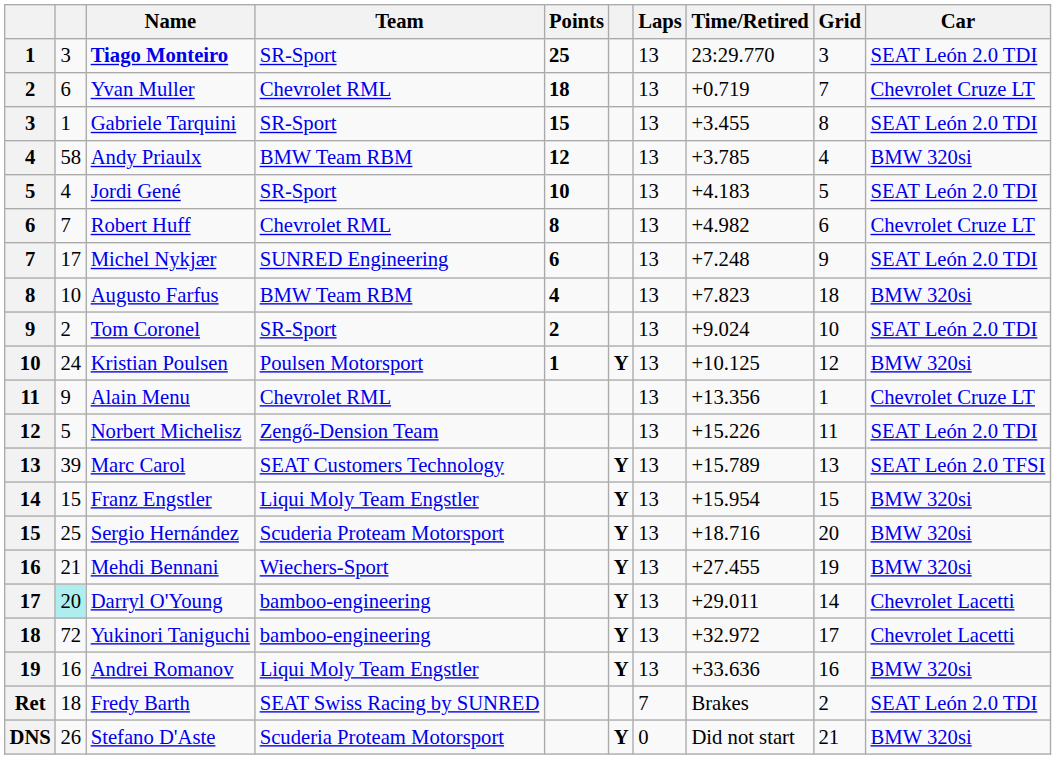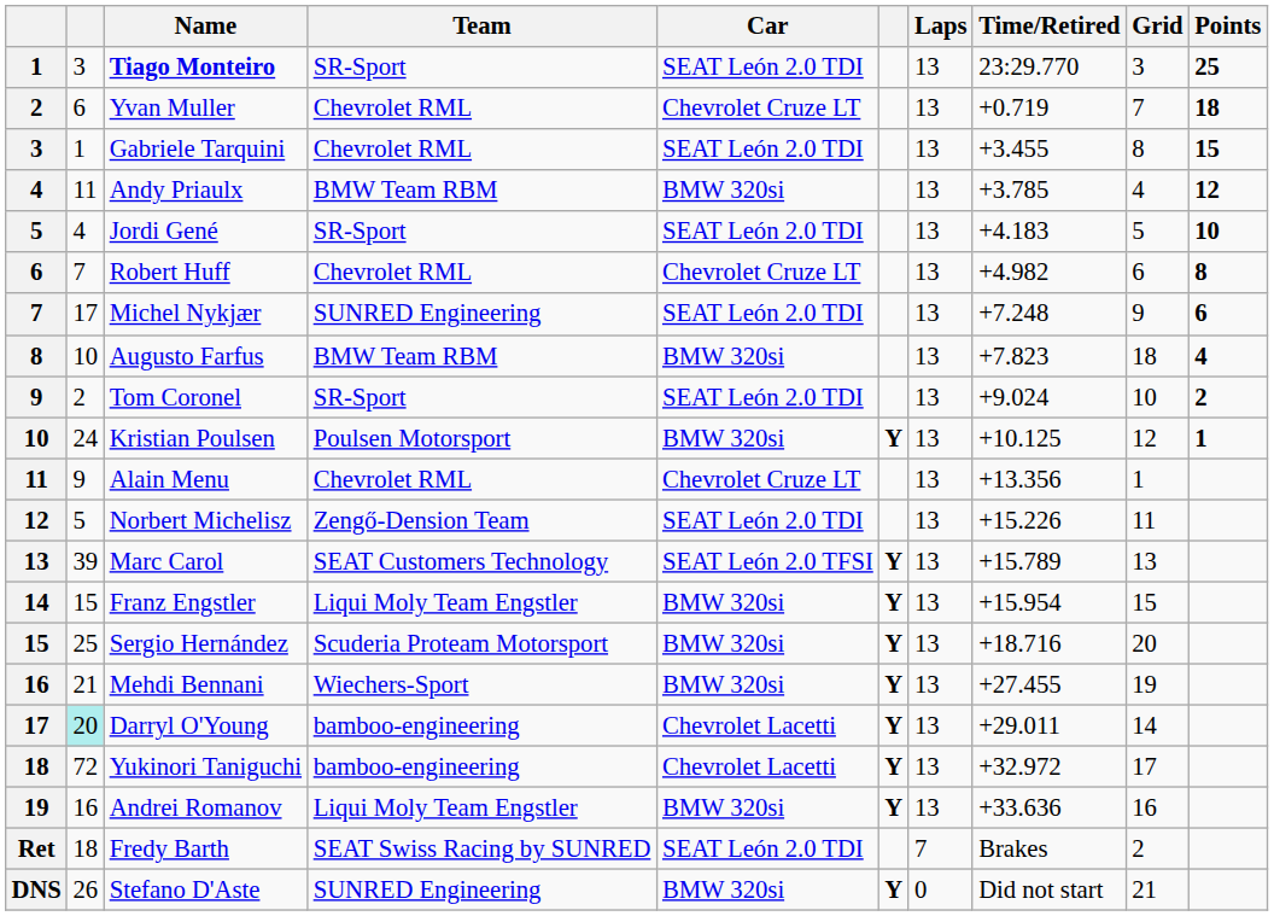 <table class="wikitable sortable" style="font-size: 95%;">
 <tr>
 <th></th>
 <th></th>
 <th>Name</th>
 <th>Team</th>
-<th>Points</th>
+<th>Car</th>
 <th></th>
 <th>Laps</th>
 <th>Time/Retired</th>
 <th>Grid</th>
-<th>Car</th>
+<th>Points</th>
 </tr>
 <tr>
 <th>1</th>
 <td>3</td>
 <td> <strong><a href='#'>Tiago Monteiro</a></strong></td>
 <td><a href='#'>SR-Sport</a></td>
-<td><strong>25</strong></td>
+<td><a href='#'>SEAT León 2.0 TDI</a></td>
 <td></td>
 <td>13</td>
 <td>23:29.770</td>
 <td>3</td>
-<td><a href='#'>SEAT León 2.0 TDI</a></td>
+<td><strong>25</strong></td>
 </tr>
 <tr>
 <th>2</th>
 <td>6</td>
 <td> <a href='#'>Yvan Muller</a></td>
 <td><a href='#'>Chevrolet RML</a></td>
-<td><strong>18</strong></td>
+<td><a href='#'>Chevrolet Cruze LT</a></td>
 <td></td>
 <td>13</td>
 <td>+0.719</td>
 <td>7</td>
-<td><a href='#'>Chevrolet Cruze LT</a></td>
+<td><strong>18</strong></td>
 </tr>
 <tr>
 <th>3</th>
 <td>1</td>
 <td> <a href='#'>Gabriele Tarquini</a></td>
-<td><a href='#'>SR-Sport</a></td>
-<td><strong>15</strong></td>
+<td><a href='#'>Chevrolet RML</a></td>
+<td><a href='#'>SEAT León 2.0 TDI</a></td>
 <td></td>
 <td>13</td>
 <td>+3.455</td>
 <td>8</td>
-<td><a href='#'>SEAT León 2.0 TDI</a></td>
+<td><strong>15</strong></td>
 </tr>
 <tr>
 <th>4</th>
-<td>58</td>
+<td>11</td>
 <td> <a href='#'>Andy Priaulx</a></td>
 <td><a href='#'>BMW Team RBM</a></td>
-<td><strong>12</strong></td>
+<td><a href='#'>BMW 320si</a></td>
 <td></td>
 <td>13</td>
 <td>+3.785</td>
 <td>4</td>
-<td><a href='#'>BMW 320si</a></td>
+<td><strong>12</strong></td>
 </tr>
 <tr>
 <th>5</th>
 <td>4</td>
 <td> <a href='#'>Jordi Gené</a></td>
 <td><a href='#'>SR-Sport</a></td>
-<td><strong>10</strong></td>
+<td><a href='#'>SEAT León 2.0 TDI</a></td>
 <td></td>
 <td>13</td>
 <td>+4.183</td>
 <td>5</td>
-<td><a href='#'>SEAT León 2.0 TDI</a></td>
+<td><strong>10</strong></td>
 </tr>
 <tr>
 <th>6</th>
 <td>7</td>
 <td> <a href='#'>Robert Huff</a></td>
 <td><a href='#'>Chevrolet RML</a></td>
-<td><strong>8</strong></td>
+<td><a href='#'>Chevrolet Cruze LT</a></td>
 <td></td>
 <td>13</td>
 <td>+4.982</td>
 <td>6</td>
-<td><a href='#'>Chevrolet Cruze LT</a></td>
+<td><strong>8</strong></td>
 </tr>
 <tr>
 <th>7</th>
 <td>17</td>
 <td> <a href='#'>Michel Nykjær</a></td>
 <td><a href='#'>SUNRED Engineering</a></td>
-<td><strong>6</strong></td>
+<td><a href='#'>SEAT León 2.0 TDI</a></td>
 <td></td>
 <td>13</td>
 <td>+7.248</td>
 <td>9</td>
-<td><a href='#'>SEAT León 2.0 TDI</a></td>
+<td><strong>6</strong></td>
 </tr>
 <tr>
 <th>8</th>
 <td>10</td>
 <td> <a href='#'>Augusto Farfus</a></td>
 <td><a href='#'>BMW Team RBM</a></td>
-<td><strong>4</strong></td>
+<td><a href='#'>BMW 320si</a></td>
 <td></td>
 <td>13</td>
 <td>+7.823</td>
 <td>18</td>
-<td><a href='#'>BMW 320si</a></td>
+<td><strong>4</strong></td>
 </tr>
 <tr>
 <th>9</th>
 <td>2</td>
 <td> <a href='#'>Tom Coronel</a></td>
 <td><a href='#'>SR-Sport</a></td>
-<td><strong>2</strong></td>
+<td><a href='#'>SEAT León 2.0 TDI</a></td>
 <td></td>
 <td>13</td>
 <td>+9.024</td>
 <td>10</td>
-<td><a href='#'>SEAT León 2.0 TDI</a></td>
+<td><strong>2</strong></td>
 </tr>
 <tr>
 <th>10</th>
 <td>24</td>
 <td> <a href='#'>Kristian Poulsen</a></td>
 <td><a href='#'>Poulsen Motorsport</a></td>
-<td><strong>1</strong></td>
+<td><a href='#'>BMW 320si</a></td>
 <td align=center><strong><span>Y</span></strong></td>
 <td>13</td>
 <td>+10.125</td>
 <td>12</td>
-<td><a href='#'>BMW 320si</a></td>
+<td><strong>1</strong></td>
 </tr>
 <tr>
 <th>11</th>
 <td>9</td>
 <td> <a href='#'>Alain Menu</a></td>
 <td><a href='#'>Chevrolet RML</a></td>
-<td></td>
+<td><a href='#'>Chevrolet Cruze LT</a></td>
 <td></td>
 <td>13</td>
 <td>+13.356</td>
 <td>1</td>
-<td><a href='#'>Chevrolet Cruze LT</a></td>
+<td></td>
 </tr>
 <tr>
 <th>12</th>
 <td>5</td>
 <td> <a href='#'>Norbert Michelisz</a></td>
 <td><a href='#'>Zengő-Dension Team</a></td>
-<td></td>
+<td><a href='#'>SEAT León 2.0 TDI</a></td>
 <td></td>
 <td>13</td>
 <td>+15.226</td>
 <td>11</td>
-<td><a href='#'>SEAT León 2.0 TDI</a></td>
+<td></td>
 </tr>
 <tr>
 <th>13</th>
 <td>39</td>
 <td> <a href='#'>Marc Carol</a></td>
 <td><a href='#'>SEAT Customers Technology</a></td>
-<td></td>
+<td><a href='#'>SEAT León 2.0 TFSI</a></td>
 <td align=center><strong><span>Y</span></strong></td>
 <td>13</td>
 <td>+15.789</td>
 <td>13</td>
-<td><a href='#'>SEAT León 2.0 TFSI</a></td>
+<td></td>
 </tr>
 <tr>
 <th>14</th>
 <td>15</td>
 <td> <a href='#'>Franz Engstler</a></td>
 <td><a href='#'>Liqui Moly Team Engstler</a></td>
-<td></td>
+<td><a href='#'>BMW 320si</a></td>
 <td align=center><strong><span>Y</span></strong></td>
 <td>13</td>
 <td>+15.954</td>
 <td>15</td>
-<td><a href='#'>BMW 320si</a></td>
+<td></td>
 </tr>
 <tr>
 <th>15</th>
 <td>25</td>
 <td> <a href='#'>Sergio Hernández</a></td>
 <td><a href='#'>Scuderia Proteam Motorsport</a></td>
-<td></td>
+<td><a href='#'>BMW 320si</a></td>
 <td align=center><strong><span>Y</span></strong></td>
 <td>13</td>
 <td>+18.716</td>
 <td>20</td>
-<td><a href='#'>BMW 320si</a></td>
+<td></td>
 </tr>
 <tr>
 <th>16</th>
 <td>21</td>
 <td> <a href='#'>Mehdi Bennani</a></td>
 <td><a href='#'>Wiechers-Sport</a></td>
-<td></td>
+<td><a href='#'>BMW 320si</a></td>
 <td align=center><strong><span>Y</span></strong></td>
 <td>13</td>
 <td>+27.455</td>
 <td>19</td>
-<td><a href='#'>BMW 320si</a></td>
+<td></td>
 </tr>
 <tr>
 <th>17</th>
 <td style="background: paleturquoise;">20</td>
 <td> <a href='#'>Darryl O'Young</a></td>
 <td><a href='#'>bamboo-engineering</a></td>
-<td></td>
+<td><a href='#'>Chevrolet Lacetti</a></td>
 <td align=center><strong><span>Y</span></strong></td>
 <td>13</td>
 <td>+29.011</td>
 <td>14</td>
-<td><a href='#'>Chevrolet Lacetti</a></td>
+<td></td>
 </tr>
 <tr>
 <th>18</th>
 <td>72</td>
 <td> <a href='#'>Yukinori Taniguchi</a></td>
 <td><a href='#'>bamboo-engineering</a></td>
-<td></td>
+<td><a href='#'>Chevrolet Lacetti</a></td>
 <td align=center><strong><span>Y</span></strong></td>
 <td>13</td>
 <td>+32.972</td>
 <td>17</td>
-<td><a href='#'>Chevrolet Lacetti</a></td>
+<td></td>
 </tr>
 <tr>
 <th>19</th>
 <td>16</td>
 <td> <a href='#'>Andrei Romanov</a></td>
 <td><a href='#'>Liqui Moly Team Engstler</a></td>
-<td></td>
+<td><a href='#'>BMW 320si</a></td>
 <td align=center><strong><span>Y</span></strong></td>
 <td>13</td>
 <td>+33.636</td>
 <td>16</td>
-<td><a href='#'>BMW 320si</a></td>
+<td></td>
 </tr>
 <tr>
 <th>Ret</th>
 <td>18</td>
 <td> <a href='#'>Fredy Barth</a></td>
 <td><a href='#'>SEAT Swiss Racing by SUNRED</a></td>
-<td></td>
+<td><a href='#'>SEAT León 2.0 TDI</a></td>
 <td></td>
 <td>7</td>
 <td>Brakes</td>
 <td>2</td>
-<td><a href='#'>SEAT León 2.0 TDI</a></td>
+<td></td>
 </tr>
 <tr>
 <th>DNS</th>
 <td>26</td>
 <td> <a href='#'>Stefano D'Aste</a></td>
-<td><a href='#'>Scuderia Proteam Motorsport</a></td>
-<td></td>
+<td><a href='#'>SUNRED Engineering</a></td>
+<td><a href='#'>BMW 320si</a></td>
 <td align=center><strong><span>Y</span></strong></td>
 <td>0</td>
 <td>Did not start</td>
 <td>21</td>
-<td><a href='#'>BMW 320si</a></td>
+<td></td>
 </tr>
 </table>
